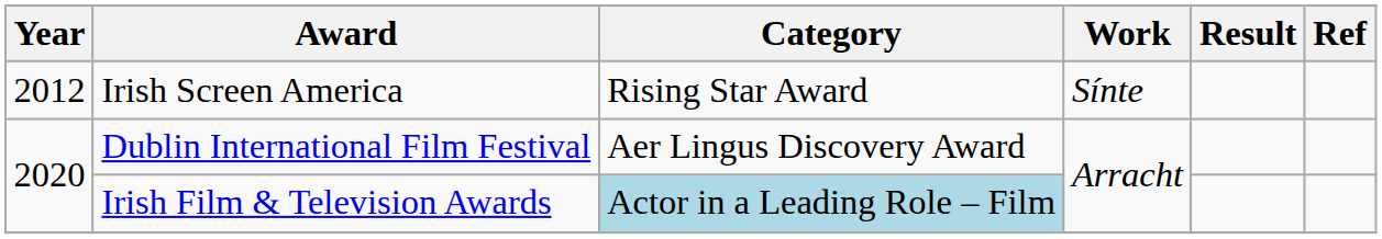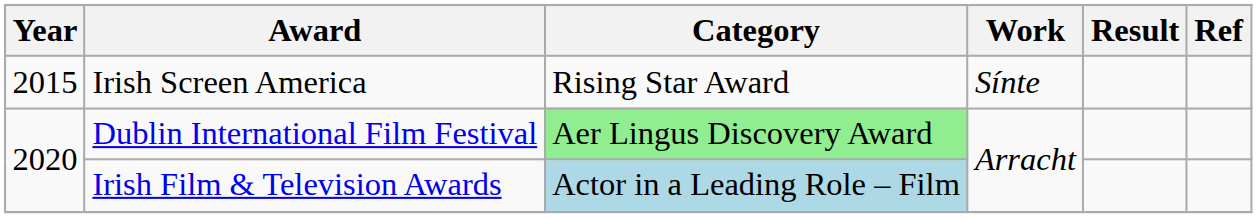 <table class="wikitable plainrowheaders">
 <tr>
 <th>Year</th>
 <th>Award</th>
 <th>Category</th>
 <th>Work</th>
 <th>Result</th>
 <th>Ref</th>
 </tr>
 <tr>
-<td>2012</td>
+<td>2015</td>
 <td>Irish Screen America</td>
 <td>Rising Star Award</td>
 <td><em>Sínte</em></td>
 <td></td>
 <td></td>
 </tr>
 <tr>
 <td rowspan="2">2020</td>
 <td><a href='#'>Dublin International Film Festival</a></td>
-<td>Aer Lingus Discovery Award</td>
+<td style="background: lightgreen;">Aer Lingus Discovery Award</td>
 <td rowspan="2"><em>Arracht</em></td>
 <td></td>
 <td></td>
 </tr>
 <tr>
 <td><a href='#'>Irish Film & Television Awards</a></td>
 <td style="background: lightblue;">Actor in a Leading Role – Film</td>
 <td></td>
 <td></td>
 </tr>
 <tr>
 </tr>
 </table>
